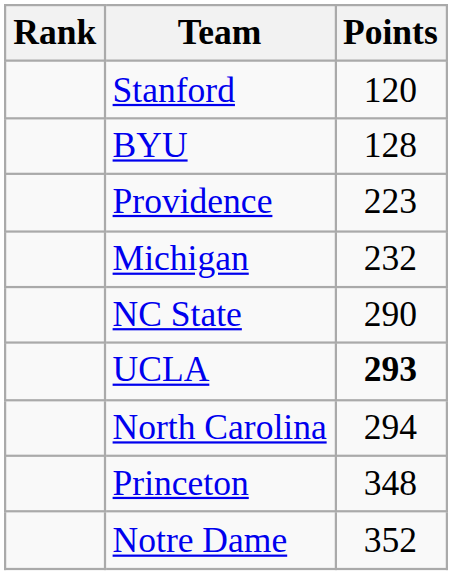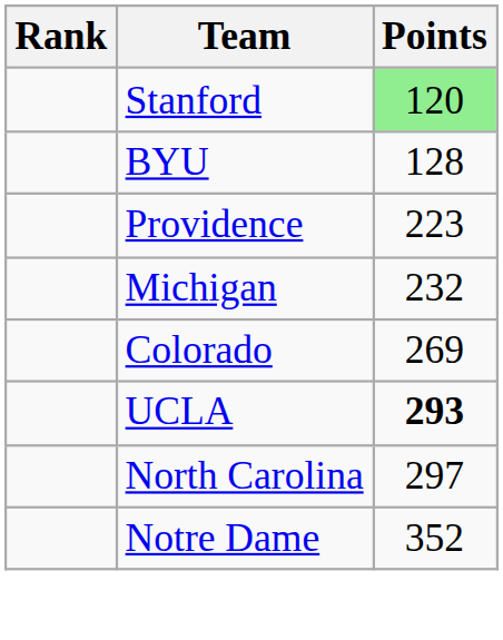 <table class="wikitable sortable" style="text-align:center">
 <tr>
 <th>Rank</th>
 <th>Team</th>
 <th>Points</th>
 </tr>
 <tr>
 <td></td>
 <td align=left><a href='#'>Stanford</a></td>
-<td>120</td>
+<td style="background: lightgreen;">120</td>
 </tr>
 <tr>
 <td></td>
 <td align=left><a href='#'>BYU</a></td>
 <td>128</td>
 </tr>
 <tr>
 <td></td>
 <td align=left><a href='#'>Providence</a></td>
 <td>223</td>
 </tr>
 <tr>
 <td></td>
 <td align=left><a href='#'>Michigan</a></td>
 <td>232</td>
 </tr>
 <tr>
 <td></td>
-<td align=left><a href='#'>NC State</a></td>
-<td>290</td>
+<td align=left><a href='#'>Colorado</a></td>
+<td>269</td>
 </tr>
 <tr>
 <td></td>
 <td align=left><a href='#'>UCLA</a></td>
 <td><strong>293</strong></td>
 </tr>
 <tr>
 <td></td>
 <td align=left><a href='#'>North Carolina</a></td>
-<td>294</td>
-</tr>
-<tr>
-<td></td>
-<td align=left><a href='#'>Princeton</a></td>
-<td>348</td>
+<td>297</td>
 </tr>
 <tr>
 <td></td>
 <td align=left><a href='#'>Notre Dame</a></td>
 <td>352</td>
 </tr>
 </table>
